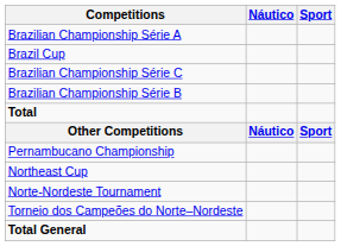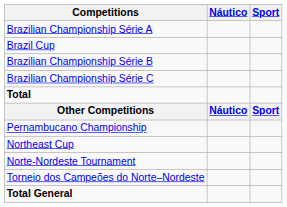 <table class="wikitable">
 <tr>
 <th>Competitions</th>
 <th><a href='#'>Náutico</a></th>
 <th><a href='#'>Sport</a></th>
 </tr>
 <tr>
 <td><a href='#'>Brazilian Championship Série A</a></td>
 <td></td>
 <td></td>
 </tr>
 <tr>
 <td><a href='#'>Brazil Cup</a></td>
 <td></td>
 <td></td>
 </tr>
 <tr>
-<td><a href='#'>Brazilian Championship Série C</a></td>
+<td><a href='#'>Brazilian Championship Série B</a></td>
 <td></td>
 <td></td>
 </tr>
 <tr>
-<td><a href='#'>Brazilian Championship Série B</a></td>
+<td><a href='#'>Brazilian Championship Série C</a></td>
 <td></td>
 <td></td>
 </tr>
 <tr>
 <td><strong>Total</strong></td>
 <td></td>
 <td></td>
 </tr>
 <tr>
 <th>Other Competitions</th>
 <th><a href='#'>Náutico</a></th>
 <th><a href='#'>Sport</a></th>
 </tr>
 <tr>
 <td><a href='#'>Pernambucano Championship</a></td>
 <td></td>
 <td></td>
 </tr>
 <tr>
 <td><a href='#'>Northeast Cup</a></td>
 <td></td>
 <td></td>
 </tr>
 <tr>
 <td><a href='#'>Norte-Nordeste Tournament</a></td>
 <td></td>
 <td></td>
 </tr>
 <tr>
 <td><a href='#'>Torneio dos Campeões do Norte–Nordeste</a></td>
 <td></td>
 <td></td>
 </tr>
 <tr>
 <td><strong>Total General</strong></td>
 <td></td>
 <td></td>
 </tr>
 </table>
